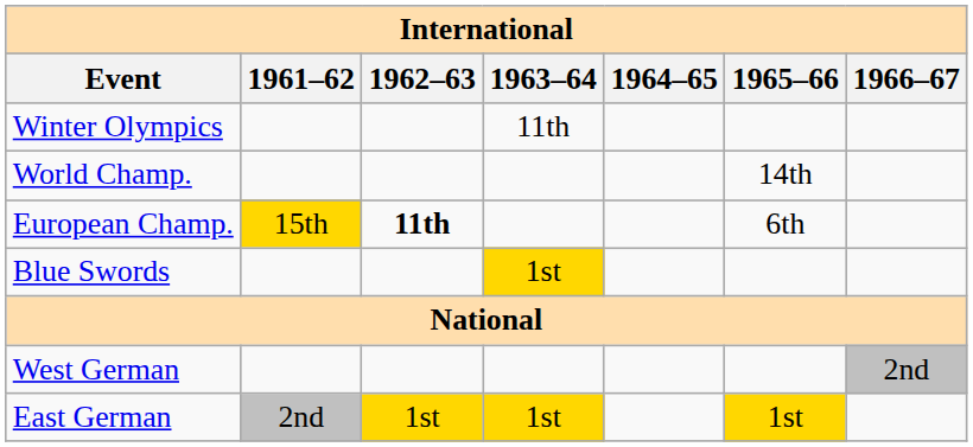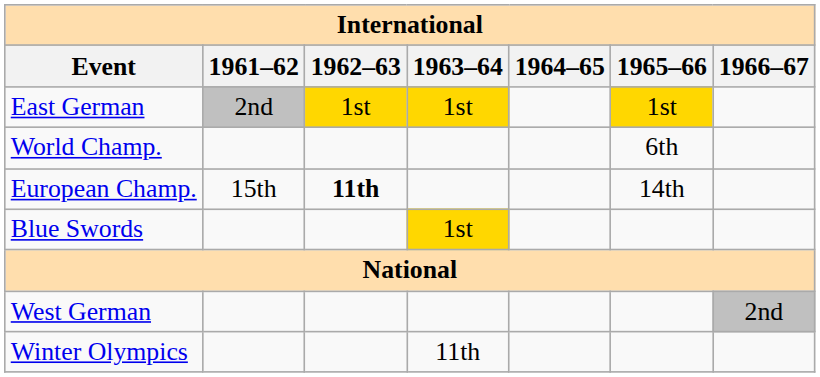 <table class="wikitable" style="text-align:center">
 <tr>
 <th style="background-color: #ffdead; " colspan=7 align=center><strong>International</strong></th>
 </tr>
 <tr>
 <th>Event</th>
 <th>1961–62</th>
 <th>1962–63</th>
 <th>1963–64</th>
 <th>1964–65</th>
 <th>1965–66</th>
 <th>1966–67</th>
 </tr>
 <tr>
-<td align=left><a href='#'>Winter Olympics</a></td>
+<td align=left><a href='#'>East German</a></td>
+<td bgcolor=silver>2nd</td>
+<td bgcolor=gold>1st</td>
+<td bgcolor=gold>1st</td>
 <td></td>
-<td></td>
-<td>11th</td>
-<td></td>
-<td></td>
+<td bgcolor=gold>1st</td>
 <td></td>
 </tr>
 <tr>
 <td align=left><a href='#'>World Champ.</a></td>
 <td></td>
 <td></td>
 <td></td>
 <td></td>
-<td>14th</td>
+<td>6th</td>
 <td></td>
 </tr>
 <tr>
 <td align=left><a href='#'>European Champ.</a></td>
-<td style="background: gold;">15th</td>
+<td>15th</td>
 <td><strong>11th</strong></td>
 <td></td>
 <td></td>
-<td>6th</td>
+<td>14th</td>
 <td></td>
 </tr>
 <tr>
 <td align=left><a href='#'>Blue Swords</a></td>
 <td></td>
 <td></td>
 <td bgcolor=gold>1st</td>
 <td></td>
 <td></td>
 <td></td>
 </tr>
 <tr>
 <th style="background-color: #ffdead; " colspan=7 align=center><strong>National</strong></th>
 </tr>
 <tr>
 <td align=left><a href='#'>West German</a></td>
 <td></td>
 <td></td>
 <td></td>
 <td></td>
 <td></td>
 <td bgcolor=silver>2nd</td>
 </tr>
 <tr>
-<td align=left><a href='#'>East German</a></td>
-<td bgcolor=silver>2nd</td>
-<td bgcolor=gold>1st</td>
-<td bgcolor=gold>1st</td>
+<td align=left><a href='#'>Winter Olympics</a></td>
 <td></td>
-<td bgcolor=gold>1st</td>
+<td></td>
+<td>11th</td>
+<td></td>
+<td></td>
 <td></td>
 </tr>
 </table>
